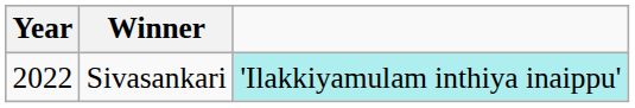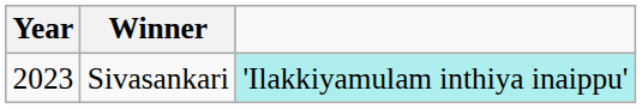 <table class="wikitable">
 <tr>
 <th>Year</th>
 <th>Winner</th>
 </tr>
 <tr>
-<td>2022</td>
+<td>2023</td>
 <td>Sivasankari</td>
 <td style="background: paleturquoise;">'Ilakkiyamulam inthiya inaippu'</td>
 </tr>
 </table>
